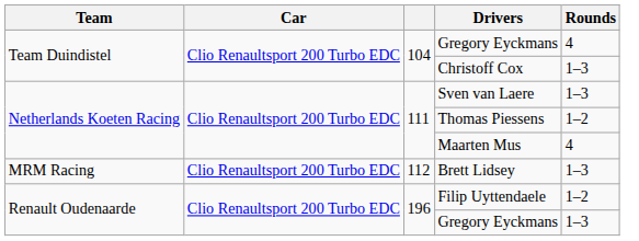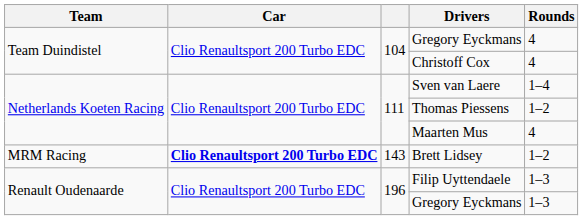 <table class="wikitable" style="font-size: 85%;">
 <tr>
 <th>Team</th>
 <th>Car</th>
 <th></th>
 <th>Drivers</th>
 <th>Rounds</th>
 </tr>
 <tr>
 <td rowspan=2> Team Duindistel</td>
 <td rowspan=2><a href='#'>Clio Renaultsport 200 Turbo EDC</a></td>
 <td rowspan=2>104</td>
 <td> Gregory Eyckmans</td>
 <td>4</td>
 </tr>
 <tr>
 <td> Christoff Cox</td>
-<td>1–3</td>
+<td>4</td>
 </tr>
 <tr>
 <td rowspan=3> <a href='#'>Netherlands Koeten Racing</a></td>
 <td rowspan=3><a href='#'>Clio Renaultsport 200 Turbo EDC</a></td>
 <td rowspan=3>111</td>
 <td> Sven van Laere</td>
-<td>1–3</td>
+<td>1–4</td>
 </tr>
 <tr>
 <td> Thomas Piessens</td>
 <td>1–2</td>
 </tr>
 <tr>
 <td> Maarten Mus</td>
 <td>4</td>
 </tr>
 <tr>
 <td> MRM Racing</td>
-<td><a href='#'>Clio Renaultsport 200 Turbo EDC</a></td>
-<td>112</td>
+<td><strong><a href='#'>Clio Renaultsport 200 Turbo EDC</a></strong></td>
+<td>143</td>
 <td> Brett Lidsey</td>
-<td>1–3</td>
+<td>1–2</td>
 </tr>
 <tr>
 <td rowspan=2> Renault Oudenaarde</td>
 <td rowspan=2><a href='#'>Clio Renaultsport 200 Turbo EDC</a></td>
 <td rowspan=2>196</td>
 <td> Filip Uyttendaele</td>
-<td>1–2</td>
+<td>1–3</td>
 </tr>
 <tr>
 <td> Gregory Eyckmans</td>
 <td>1–3</td>
 </tr>
 </table>
